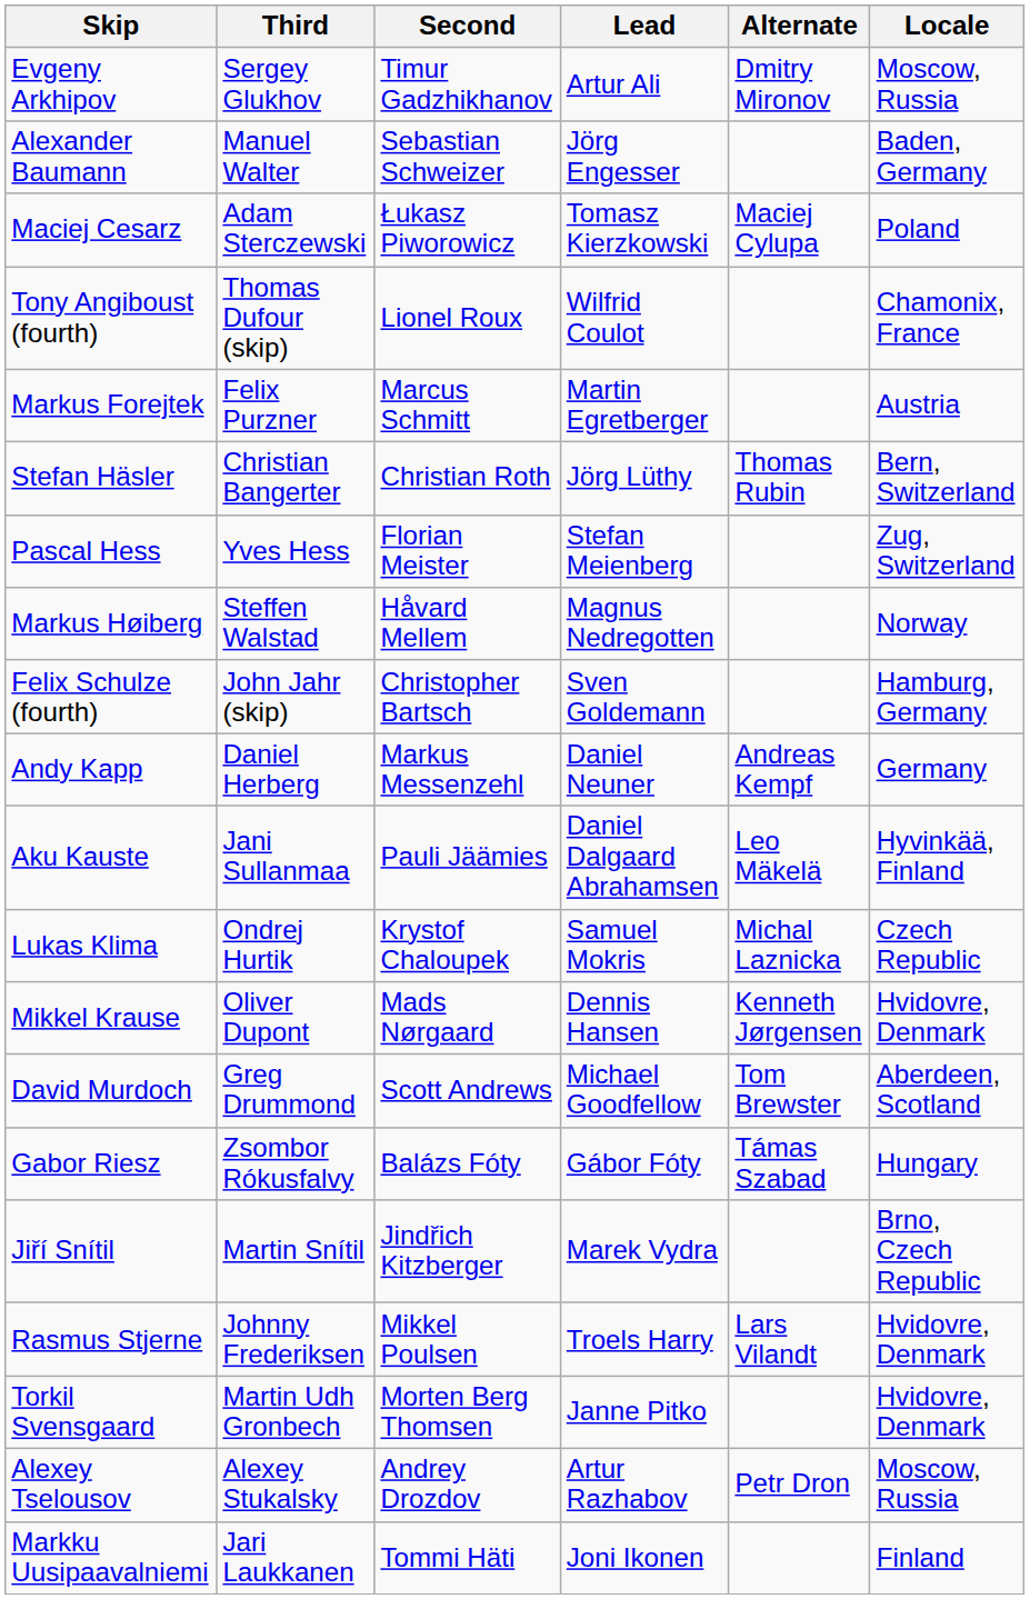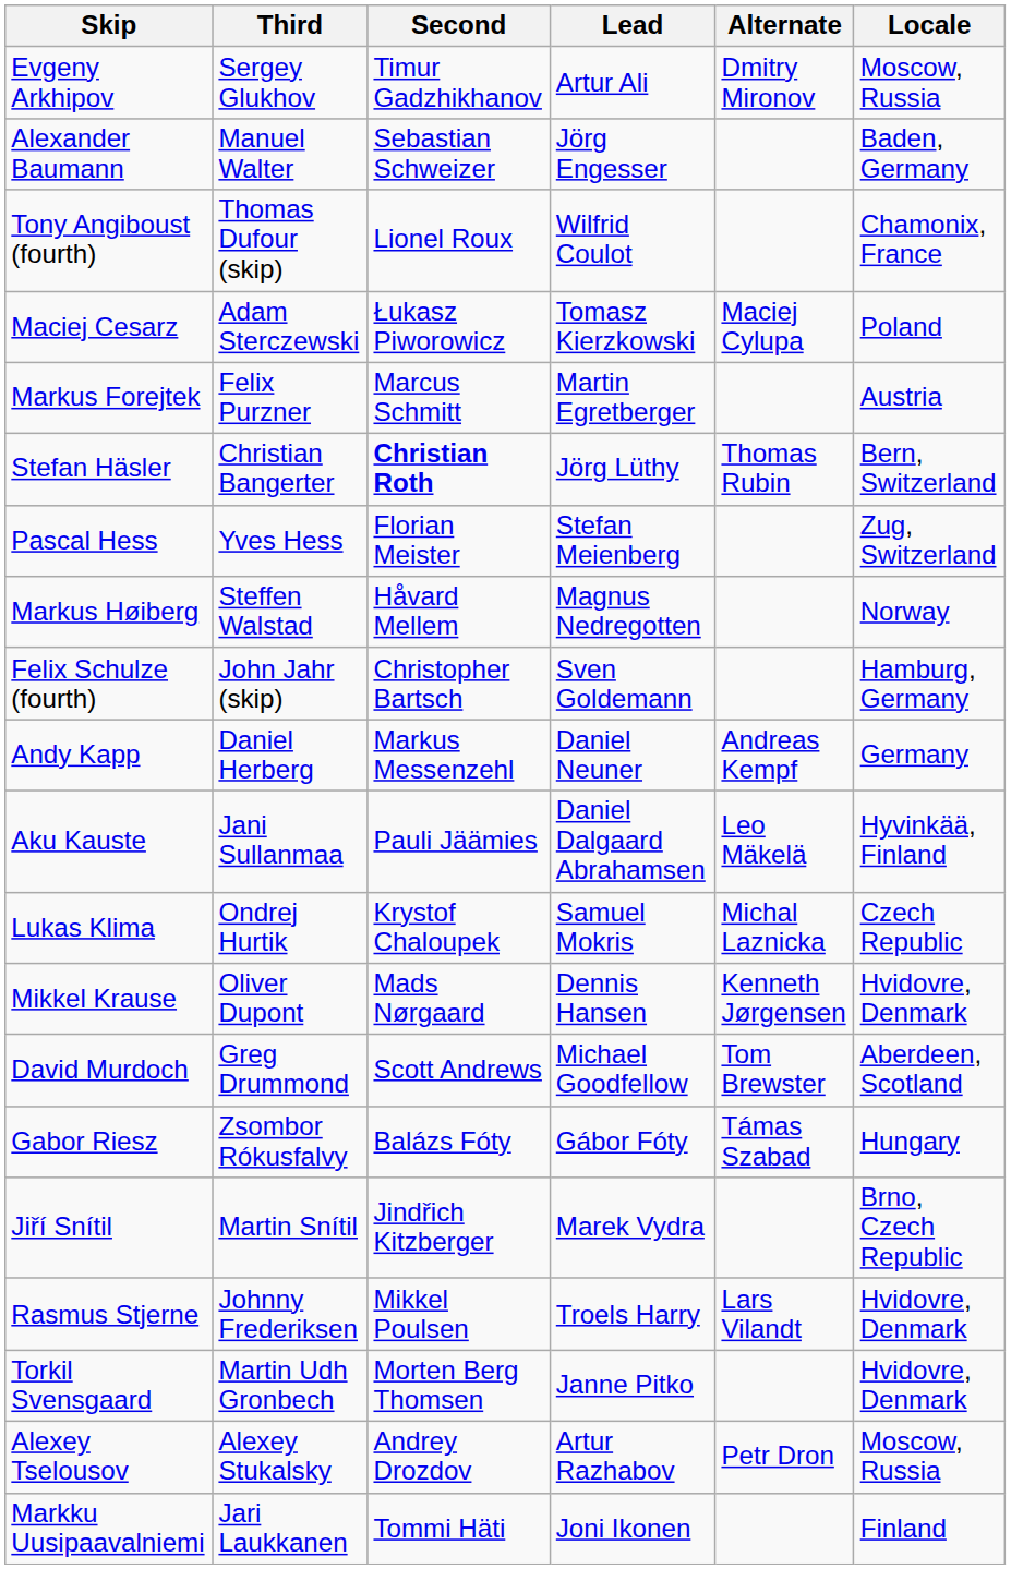 <table class=wikitable>
 <tr>
 <th>Skip</th>
 <th>Third</th>
 <th>Second</th>
 <th>Lead</th>
 <th>Alternate</th>
 <th>Locale</th>
 </tr>
 <tr>
 <td><a href='#'>Evgeny Arkhipov</a></td>
 <td><a href='#'>Sergey Glukhov</a></td>
 <td><a href='#'>Timur Gadzhikhanov</a></td>
 <td><a href='#'>Artur Ali</a></td>
 <td><a href='#'>Dmitry Mironov</a></td>
 <td> <a href='#'>Moscow</a>, <a href='#'>Russia</a></td>
 </tr>
 <tr>
 <td><a href='#'>Alexander Baumann</a></td>
 <td><a href='#'>Manuel Walter</a></td>
 <td><a href='#'>Sebastian Schweizer</a></td>
 <td><a href='#'>Jörg Engesser</a></td>
 <td></td>
 <td> <a href='#'>Baden</a>, <a href='#'>Germany</a></td>
 </tr>
 <tr>
+<td><a href='#'>Tony Angiboust</a> (fourth)</td>
+<td><a href='#'>Thomas Dufour</a> (skip)</td>
+<td><a href='#'>Lionel Roux</a></td>
+<td><a href='#'>Wilfrid Coulot</a></td>
+<td></td>
+<td> <a href='#'>Chamonix</a>, <a href='#'>France</a></td>
+</tr>
+<tr>
 <td><a href='#'>Maciej Cesarz</a></td>
 <td><a href='#'>Adam Sterczewski</a></td>
 <td><a href='#'>Łukasz Piworowicz</a></td>
 <td><a href='#'>Tomasz Kierzkowski</a></td>
 <td><a href='#'>Maciej Cylupa</a></td>
 <td> <a href='#'>Poland</a></td>
-</tr>
-<tr>
-<td><a href='#'>Tony Angiboust</a> (fourth)</td>
-<td><a href='#'>Thomas Dufour</a> (skip)</td>
-<td><a href='#'>Lionel Roux</a></td>
-<td><a href='#'>Wilfrid Coulot</a></td>
-<td></td>
-<td> <a href='#'>Chamonix</a>, <a href='#'>France</a></td>
 </tr>
 <tr>
 <td><a href='#'>Markus Forejtek</a></td>
 <td><a href='#'>Felix Purzner</a></td>
 <td><a href='#'>Marcus Schmitt</a></td>
 <td><a href='#'>Martin Egretberger</a></td>
 <td></td>
 <td> <a href='#'>Austria</a></td>
 </tr>
 <tr>
 <td><a href='#'>Stefan Häsler</a></td>
 <td><a href='#'>Christian Bangerter</a></td>
-<td><a href='#'>Christian Roth</a></td>
+<td><strong><a href='#'>Christian Roth</a></strong></td>
 <td><a href='#'>Jörg Lüthy</a></td>
 <td><a href='#'>Thomas Rubin</a></td>
 <td> <a href='#'>Bern</a>, <a href='#'>Switzerland</a></td>
 </tr>
 <tr>
 <td><a href='#'>Pascal Hess</a></td>
 <td><a href='#'>Yves Hess</a></td>
 <td><a href='#'>Florian Meister</a></td>
 <td><a href='#'>Stefan Meienberg</a></td>
 <td></td>
 <td> <a href='#'>Zug</a>, <a href='#'>Switzerland</a></td>
 </tr>
 <tr>
 <td><a href='#'>Markus Høiberg</a></td>
 <td><a href='#'>Steffen Walstad</a></td>
 <td><a href='#'>Håvard Mellem</a></td>
 <td><a href='#'>Magnus Nedregotten</a></td>
 <td></td>
 <td> <a href='#'>Norway</a></td>
 </tr>
 <tr>
 <td><a href='#'>Felix Schulze</a> (fourth)</td>
 <td><a href='#'>John Jahr</a> (skip)</td>
 <td><a href='#'>Christopher Bartsch</a></td>
 <td><a href='#'>Sven Goldemann</a></td>
 <td></td>
 <td> <a href='#'>Hamburg</a>, <a href='#'>Germany</a></td>
 </tr>
 <tr>
 <td><a href='#'>Andy Kapp</a></td>
 <td><a href='#'>Daniel Herberg</a></td>
 <td><a href='#'>Markus Messenzehl</a></td>
 <td><a href='#'>Daniel Neuner</a></td>
 <td><a href='#'>Andreas Kempf</a></td>
 <td> <a href='#'>Germany</a></td>
 </tr>
 <tr>
 <td><a href='#'>Aku Kauste</a></td>
 <td><a href='#'>Jani Sullanmaa</a></td>
 <td><a href='#'>Pauli Jäämies</a></td>
 <td><a href='#'>Daniel Dalgaard Abrahamsen</a></td>
 <td><a href='#'>Leo Mäkelä</a></td>
 <td> <a href='#'>Hyvinkää</a>, <a href='#'>Finland</a></td>
 </tr>
 <tr>
 <td><a href='#'>Lukas Klima</a></td>
 <td><a href='#'>Ondrej Hurtik</a></td>
 <td><a href='#'>Krystof Chaloupek</a></td>
 <td><a href='#'>Samuel Mokris</a></td>
 <td><a href='#'>Michal Laznicka</a></td>
 <td> <a href='#'>Czech Republic</a></td>
 </tr>
 <tr>
 <td><a href='#'>Mikkel Krause</a></td>
 <td><a href='#'>Oliver Dupont</a></td>
 <td><a href='#'>Mads Nørgaard</a></td>
 <td><a href='#'>Dennis Hansen</a></td>
 <td><a href='#'>Kenneth Jørgensen</a></td>
 <td> <a href='#'>Hvidovre</a>, <a href='#'>Denmark</a></td>
 </tr>
 <tr>
 <td><a href='#'>David Murdoch</a></td>
 <td><a href='#'>Greg Drummond</a></td>
 <td><a href='#'>Scott Andrews</a></td>
 <td><a href='#'>Michael Goodfellow</a></td>
 <td><a href='#'>Tom Brewster</a></td>
 <td> <a href='#'>Aberdeen</a>, <a href='#'>Scotland</a></td>
 </tr>
 <tr>
 <td><a href='#'>Gabor Riesz</a></td>
 <td><a href='#'>Zsombor Rókusfalvy</a></td>
 <td><a href='#'>Balázs Fóty</a></td>
 <td><a href='#'>Gábor Fóty</a></td>
 <td><a href='#'>Támas Szabad</a></td>
 <td> <a href='#'>Hungary</a></td>
 </tr>
 <tr>
 <td><a href='#'>Jiří Snítil</a></td>
 <td><a href='#'>Martin Snítil</a></td>
 <td><a href='#'>Jindřich Kitzberger</a></td>
 <td><a href='#'>Marek Vydra</a></td>
 <td></td>
 <td> <a href='#'>Brno</a>, <a href='#'>Czech Republic</a></td>
 </tr>
 <tr>
 <td><a href='#'>Rasmus Stjerne</a></td>
 <td><a href='#'>Johnny Frederiksen</a></td>
 <td><a href='#'>Mikkel Poulsen</a></td>
 <td><a href='#'>Troels Harry</a></td>
 <td><a href='#'>Lars Vilandt</a></td>
 <td> <a href='#'>Hvidovre</a>, <a href='#'>Denmark</a></td>
 </tr>
 <tr>
 <td><a href='#'>Torkil Svensgaard</a></td>
 <td><a href='#'>Martin Udh Gronbech</a></td>
 <td><a href='#'>Morten Berg Thomsen</a></td>
 <td><a href='#'>Janne Pitko</a></td>
 <td></td>
 <td> <a href='#'>Hvidovre</a>, <a href='#'>Denmark</a></td>
 </tr>
 <tr>
 <td><a href='#'>Alexey Tselousov</a></td>
 <td><a href='#'>Alexey Stukalsky</a></td>
 <td><a href='#'>Andrey Drozdov</a></td>
 <td><a href='#'>Artur Razhabov</a></td>
 <td><a href='#'>Petr Dron</a></td>
 <td> <a href='#'>Moscow</a>, <a href='#'>Russia</a></td>
 </tr>
 <tr>
 <td><a href='#'>Markku Uusipaavalniemi</a></td>
 <td><a href='#'>Jari Laukkanen</a></td>
 <td><a href='#'>Tommi Häti</a></td>
 <td><a href='#'>Joni Ikonen</a></td>
 <td></td>
 <td> <a href='#'>Finland</a></td>
 </tr>
 </table>
